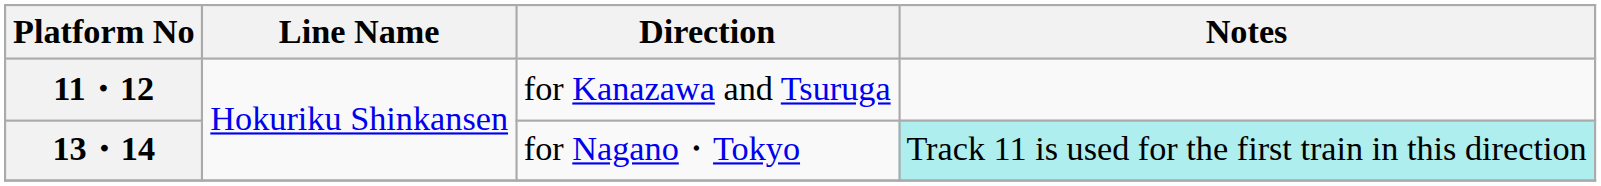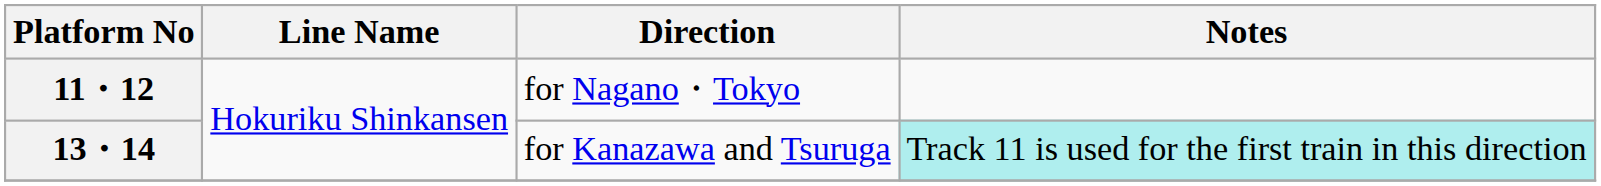 <table class="wikitable">
 <tr>
 <th nowrap="nowrap">Platform No </th>
 <th>Line Name</th>
 <th>Direction</th>
 <th>Notes</th>
 </tr>
 <tr>
 <th>11・12</th>
 <td rowspan="2"> <a href='#'>Hokuriku Shinkansen</a></td>
-<td>for <a href='#'>Kanazawa</a> and <a href='#'>Tsuruga</a></td>
+<td>for <a href='#'>Nagano</a>・<a href='#'>Tokyo</a></td>
 <td></td>
 </tr>
 <tr>
 <th>13・14</th>
-<td>for <a href='#'>Nagano</a>・<a href='#'>Tokyo</a></td>
+<td>for <a href='#'>Kanazawa</a> and <a href='#'>Tsuruga</a></td>
 <td style="background: paleturquoise;">Track 11 is used for the first train in this direction</td>
 </tr>
 <tr>
 </tr>
 </table>
